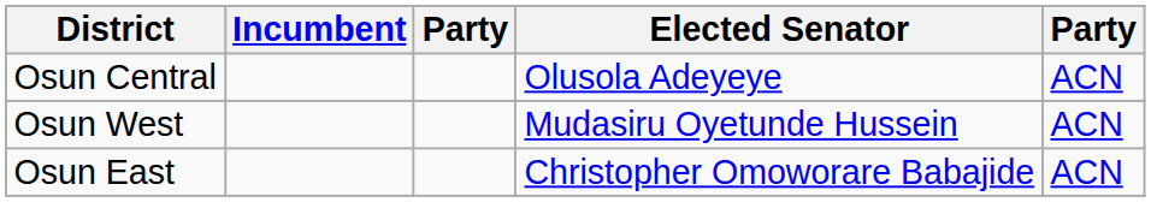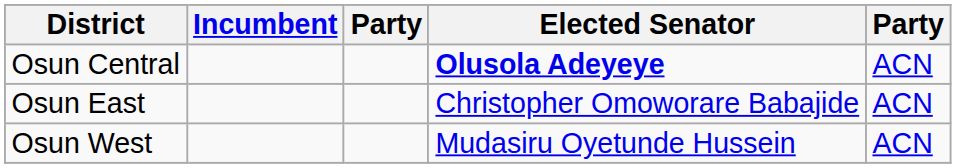 <table class="sortable wikitable" style="font-size:95%;line-height:14px;">
 <tr>
 <th class="unsortable">District</th>
 <th class="unsortable"><a href='#'>Incumbent</a></th>
 <th>Party</th>
 <th class="unsortable">Elected Senator</th>
 <th>Party</th>
 </tr>
 <tr>
 <td>Osun Central</td>
 <td></td>
 <td></td>
-<td><a href='#'>Olusola Adeyeye</a></td>
+<td><strong><a href='#'>Olusola Adeyeye</a></strong></td>
+<td><a href='#'>ACN</a></td>
+</tr>
+<tr>
+<td>Osun East</td>
+<td></td>
+<td></td>
+<td><a href='#'>Christopher Omoworare Babajide</a></td>
 <td><a href='#'>ACN</a></td>
 </tr>
 <tr>
 <td>Osun West</td>
 <td></td>
 <td></td>
 <td><a href='#'>Mudasiru Oyetunde Hussein</a></td>
 <td><a href='#'>ACN</a></td>
 </tr>
-<tr>
-<td>Osun East</td>
-<td></td>
-<td></td>
-<td><a href='#'>Christopher Omoworare Babajide</a></td>
-<td><a href='#'>ACN</a></td>
-</tr>
 </table>
